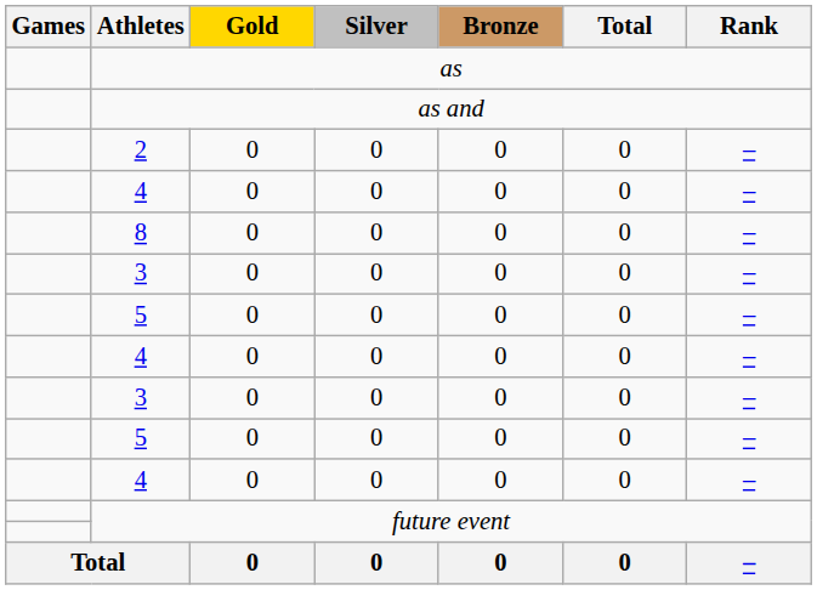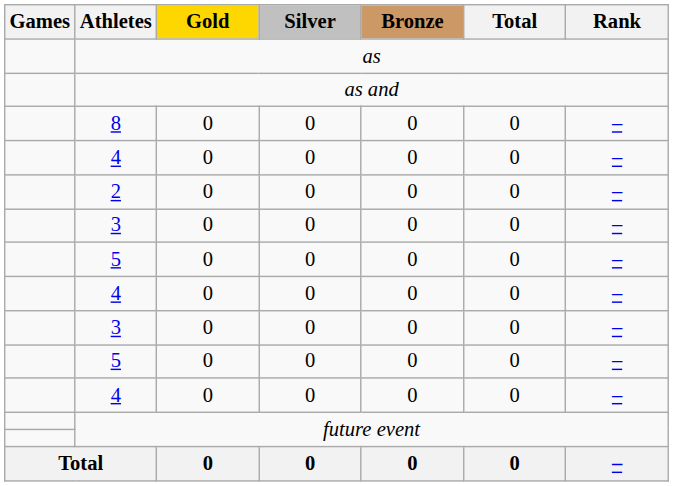 <table class="wikitable" style="text-align:center; font-size:90%;">
 <tr>
 <th>Games</th>
 <th>Athletes</th>
 <td style="background:gold; width:4.5em; font-weight:bold;">Gold</td>
 <td style="background:silver; width:4.5em; font-weight:bold;">Silver</td>
 <td style="background:#cc9966; width:4.5em; font-weight:bold;">Bronze</td>
 <th style="width:4.5em; font-weight:bold;">Total</th>
 <th style="width:4.5em; font-weight:bold;">Rank</th>
 </tr>
 <tr>
 <td align=left></td>
 <td colspan=6><em>as </em></td>
 </tr>
 <tr>
 <td align=left></td>
 <td colspan=6><em>as  and </em></td>
 </tr>
 <tr>
 <td align=left></td>
-<td><a href='#'>2</a></td>
+<td><a href='#'>8</a></td>
 <td>0</td>
 <td>0</td>
 <td>0</td>
 <td>0</td>
 <td><a href='#'>–</a></td>
 </tr>
 <tr>
 <td align=left></td>
 <td><a href='#'>4</a></td>
 <td>0</td>
 <td>0</td>
 <td>0</td>
 <td>0</td>
 <td><a href='#'>–</a></td>
 </tr>
 <tr>
 <td align=left></td>
-<td><a href='#'>8</a></td>
+<td><a href='#'>2</a></td>
 <td>0</td>
 <td>0</td>
 <td>0</td>
 <td>0</td>
 <td><a href='#'>–</a></td>
 </tr>
 <tr>
 <td align=left></td>
 <td><a href='#'>3</a></td>
 <td>0</td>
 <td>0</td>
 <td>0</td>
 <td>0</td>
 <td><a href='#'>–</a></td>
 </tr>
 <tr>
 <td align=left></td>
 <td><a href='#'>5</a></td>
 <td>0</td>
 <td>0</td>
 <td>0</td>
 <td>0</td>
 <td><a href='#'>–</a></td>
 </tr>
 <tr>
 <td align=left></td>
 <td><a href='#'>4</a></td>
 <td>0</td>
 <td>0</td>
 <td>0</td>
 <td>0</td>
 <td><a href='#'>–</a></td>
 </tr>
 <tr>
 <td align=left></td>
 <td><a href='#'>3</a></td>
 <td>0</td>
 <td>0</td>
 <td>0</td>
 <td>0</td>
 <td><a href='#'>–</a></td>
 </tr>
 <tr>
 <td align=left></td>
 <td><a href='#'>5</a></td>
 <td>0</td>
 <td>0</td>
 <td>0</td>
 <td>0</td>
 <td><a href='#'>–</a></td>
 </tr>
 <tr>
 <td align=left></td>
 <td><a href='#'>4</a></td>
 <td>0</td>
 <td>0</td>
 <td>0</td>
 <td>0</td>
 <td><a href='#'>–</a></td>
 </tr>
 <tr>
 <td align=left></td>
 <td colspan=6; rowspan=2><em>future event</em></td>
 </tr>
 <tr>
 <td align=left></td>
 </tr>
 <tr>
 <th colspan=2>Total</th>
 <th>0</th>
 <th>0</th>
 <th>0</th>
 <th>0</th>
 <th><a href='#'>–</a></th>
 </tr>
 </table>
